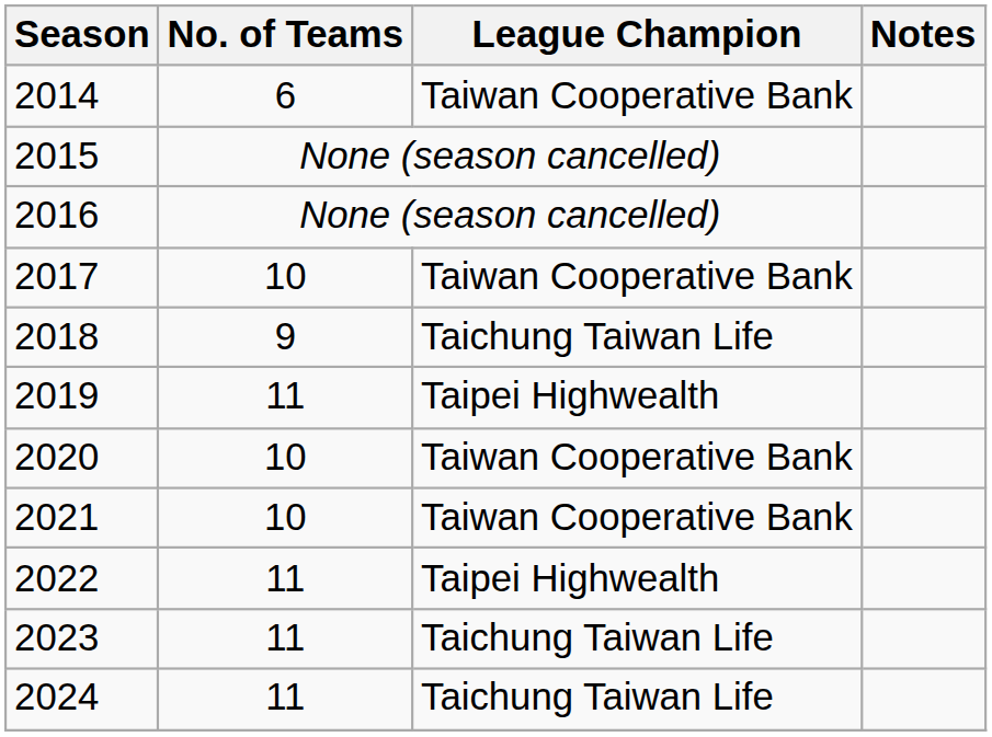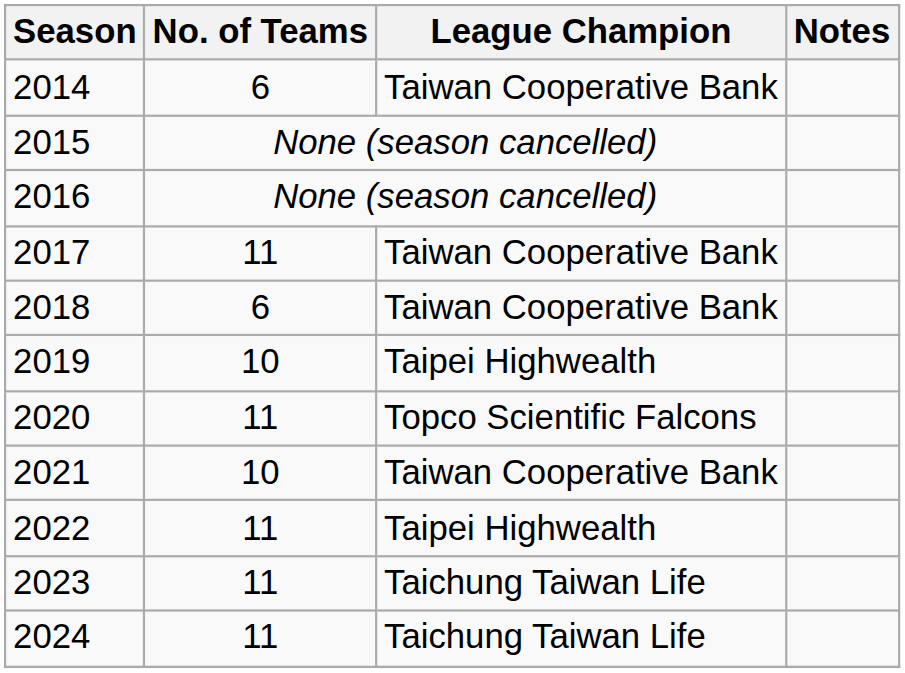 <table class="wikitable">
 <tr>
 <th>Season</th>
 <th>No. of Teams</th>
 <th>League Champion</th>
 <th>Notes</th>
 </tr>
 <tr>
 <td>2014</td>
 <td align=center>6</td>
 <td>Taiwan Cooperative Bank</td>
 <td></td>
 </tr>
 <tr>
 <td>2015</td>
 <td align="center" colspan="2"><em>None (season cancelled)</em></td>
 <td></td>
 </tr>
 <tr>
 <td>2016</td>
 <td align="center" colspan="2"><em>None (season cancelled)</em></td>
 <td></td>
 </tr>
 <tr>
 <td>2017</td>
-<td align=center>10</td>
+<td align=center>11</td>
 <td>Taiwan Cooperative Bank</td>
 <td></td>
 </tr>
 <tr>
 <td>2018</td>
-<td align=center>9</td>
-<td>Taichung Taiwan Life</td>
+<td align=center>6</td>
+<td>Taiwan Cooperative Bank</td>
 <td></td>
 </tr>
 <tr>
 <td>2019</td>
-<td align=center>11</td>
+<td align=center>10</td>
 <td>Taipei Highwealth</td>
 <td></td>
 </tr>
 <tr>
 <td>2020</td>
-<td align=center>10</td>
-<td>Taiwan Cooperative Bank</td>
+<td align=center>11</td>
+<td>Topco Scientific Falcons</td>
 <td></td>
 </tr>
 <tr>
 <td>2021</td>
 <td align=center>10</td>
 <td>Taiwan Cooperative Bank</td>
 <td></td>
 </tr>
 <tr>
 <td>2022</td>
 <td align=center>11</td>
 <td>Taipei Highwealth</td>
 <td></td>
 </tr>
 <tr>
 <td>2023</td>
 <td align=center>11</td>
 <td>Taichung Taiwan Life</td>
 <td></td>
 </tr>
 <tr>
 <td>2024</td>
 <td align=center>11</td>
 <td>Taichung Taiwan Life</td>
 <td></td>
 </tr>
 <tr>
 </tr>
 </table>
